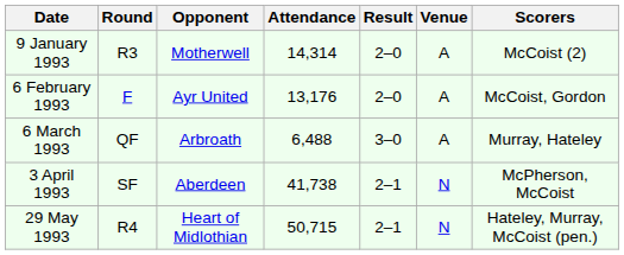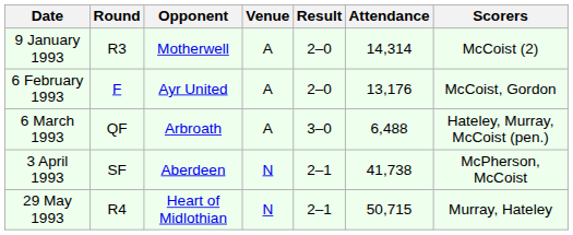 <table class="wikitable sortable" style="font-size:100%; text-align:center">
 <tr>
 <th>Date</th>
 <th>Round</th>
 <th>Opponent</th>
+<th>Venue</th>
+<th>Result</th>
 <th>Attendance</th>
-<th>Result</th>
-<th>Venue</th>
 <th>Scorers</th>
 </tr>
 <tr bgcolor = "#EEFFEE">
 <td>9 January 1993</td>
 <td>R3</td>
 <td><a href='#'>Motherwell</a></td>
+<td>A</td>
+<td>2–0</td>
 <td>14,314</td>
-<td>2–0</td>
-<td>A</td>
 <td>McCoist (2)</td>
 </tr>
 <tr bgcolor = "#EEFFEE">
 <td>6 February 1993</td>
 <td><a href='#'>F</a></td>
 <td><a href='#'>Ayr United</a></td>
+<td>A</td>
+<td>2–0</td>
 <td>13,176</td>
-<td>2–0</td>
-<td>A</td>
 <td>McCoist, Gordon</td>
 </tr>
 <tr bgcolor = "#EEFFEE">
 <td>6 March 1993</td>
 <td>QF</td>
 <td><a href='#'>Arbroath</a></td>
+<td>A</td>
+<td>3–0</td>
 <td>6,488</td>
-<td>3–0</td>
-<td>A</td>
-<td>Murray, Hateley</td>
+<td>Hateley, Murray, McCoist (pen.)</td>
 </tr>
 <tr bgcolor = "#EEFFEE">
 <td>3 April 1993</td>
 <td>SF</td>
 <td><a href='#'>Aberdeen</a></td>
+<td><a href='#'>N</a></td>
+<td>2–1</td>
 <td>41,738</td>
-<td>2–1</td>
-<td><a href='#'>N</a></td>
 <td>McPherson, McCoist</td>
 </tr>
 <tr bgcolor = "#EEFFEE">
 <td>29 May 1993</td>
 <td>R4</td>
 <td><a href='#'>Heart of Midlothian</a></td>
+<td><a href='#'>N</a></td>
+<td>2–1</td>
 <td>50,715</td>
-<td>2–1</td>
-<td><a href='#'>N</a></td>
-<td>Hateley, Murray, McCoist (pen.)</td>
+<td>Murray, Hateley</td>
 </tr>
 </table>
